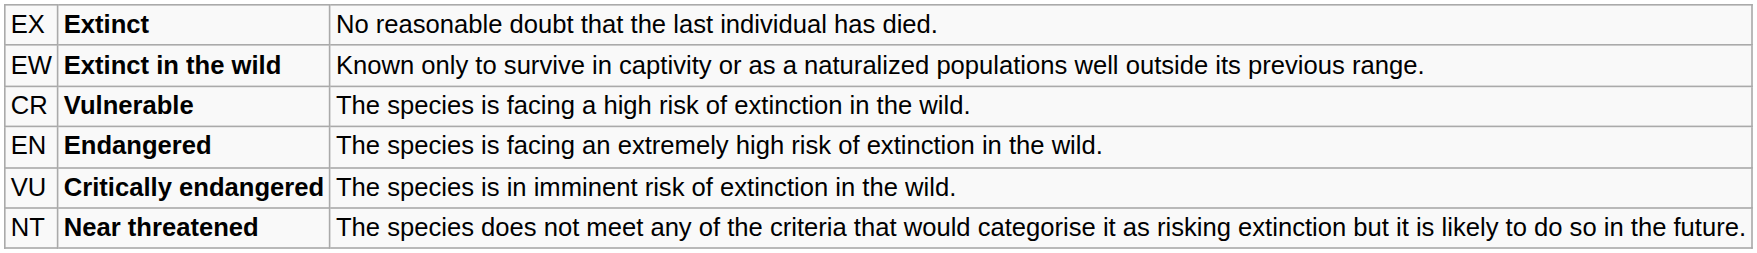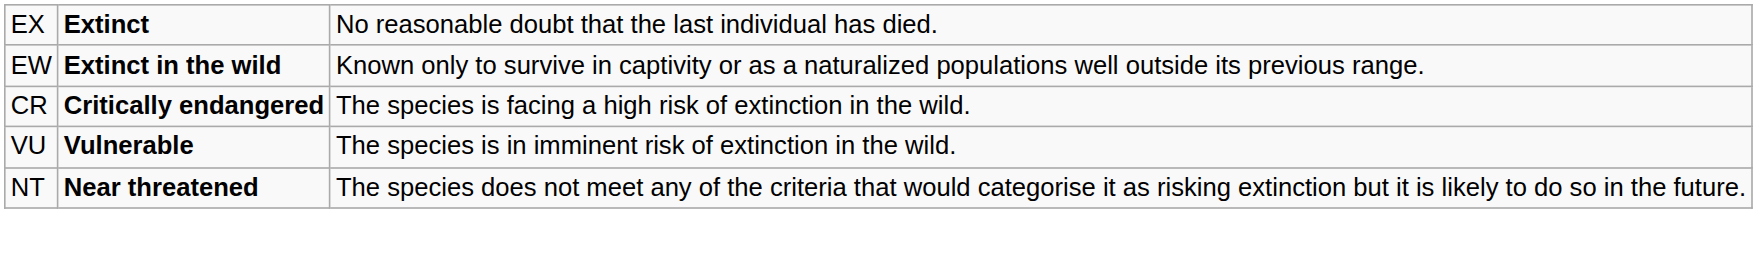 <table class="wikitable" style="text-align:left">
 <tr>
 <td>EX</td>
 <td><strong>Extinct</strong></td>
 <td>No reasonable doubt that the last individual has died.</td>
 </tr>
 <tr>
 <td>EW</td>
 <td><strong>Extinct in the wild</strong></td>
 <td>Known only to survive in captivity or as a naturalized populations well outside its previous range.</td>
 </tr>
 <tr>
 <td>CR</td>
-<td><strong>Vulnerable</strong></td>
+<td><strong>Critically endangered</strong></td>
 <td>The species is facing a high risk of extinction in the wild.</td>
 </tr>
 <tr>
-<td>EN</td>
-<td><strong>Endangered</strong></td>
-<td>The species is facing an extremely high risk of extinction in the wild.</td>
-</tr>
-<tr>
 <td>VU</td>
-<td><strong>Critically endangered</strong></td>
+<td><strong>Vulnerable</strong></td>
 <td>The species is in imminent risk of extinction in the wild.</td>
 </tr>
 <tr>
 <td>NT</td>
 <td><strong>Near threatened</strong></td>
 <td>The species does not meet any of the criteria that would categorise it as risking extinction but it is likely to do so in the future.</td>
 </tr>
 </table>
